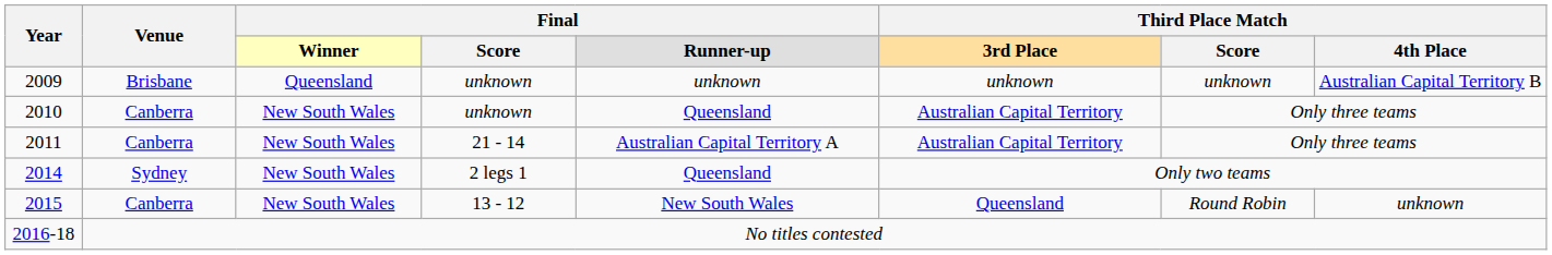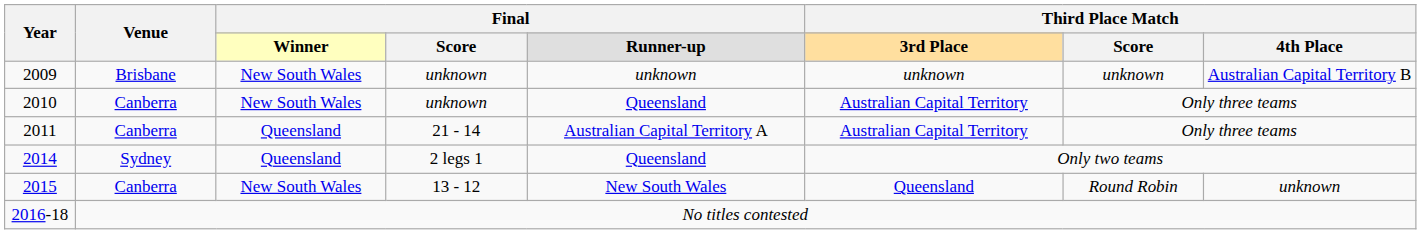 <table class="wikitable" style="font-size: 90%; text-align: center;">
 <tr>
 <th rowspan="2" style="width:5%;">Year</th>
 <th rowspan="2" style="width:10%;">Venue</th>
 <th colspan="3">Final</th>
 <th colspan="3">Third Place Match</th>
 </tr>
 <tr>
 <td style="text-align:center;background:#ffffbf;"><strong>Winner</strong></td>
 <th style="width:10%;">Score</th>
 <td style="text-align:center; background:#dfdfdf;"><strong>Runner-up</strong></td>
 <td style="text-align:center; background:#ffdf9f;"><strong>3rd Place</strong></td>
 <th style="width:10%;">Score</th>
 <th style="width:15%;">4th Place</th>
 </tr>
 <tr>
 <td>2009</td>
 <td><a href='#'>Brisbane</a></td>
-<td><a href='#'>Queensland</a></td>
+<td><a href='#'>New South Wales</a></td>
 <td><em>unknown</em></td>
 <td><em>unknown</em></td>
 <td><em>unknown</em></td>
 <td><em>unknown</em></td>
 <td><a href='#'>Australian Capital Territory</a> B</td>
 </tr>
 <tr>
 <td>2010</td>
 <td><a href='#'>Canberra</a></td>
 <td><a href='#'>New South Wales</a></td>
 <td><em>unknown</em></td>
 <td><a href='#'>Queensland</a></td>
 <td><a href='#'>Australian Capital Territory</a></td>
 <td colspan=2><em>Only three teams</em></td>
 </tr>
 <tr>
 <td>2011</td>
 <td><a href='#'>Canberra</a></td>
-<td><a href='#'>New South Wales</a></td>
+<td><a href='#'>Queensland</a></td>
 <td>21 - 14</td>
 <td><a href='#'>Australian Capital Territory</a> A</td>
 <td><a href='#'>Australian Capital Territory</a></td>
 <td colspan=2><em>Only three teams</em></td>
 </tr>
 <tr>
 <td><a href='#'>2014</a></td>
 <td><a href='#'>Sydney</a></td>
-<td><a href='#'>New South Wales</a></td>
+<td><a href='#'>Queensland</a></td>
 <td>2 legs 1</td>
 <td><a href='#'>Queensland</a></td>
 <td colspan=3><em>Only two teams</em></td>
 </tr>
 <tr>
 <td><a href='#'>2015</a></td>
 <td><a href='#'>Canberra</a></td>
 <td><a href='#'>New South Wales</a></td>
 <td>13 - 12</td>
 <td><a href='#'>New South Wales</a></td>
 <td><a href='#'>Queensland</a></td>
 <td><em>Round Robin</em></td>
 <td><em>unknown</em></td>
 </tr>
 <tr>
 <td><a href='#'>2016</a>-18</td>
 <td colspan=8 rowspan=2><em>No titles contested</em></td>
 </tr>
 </table>
